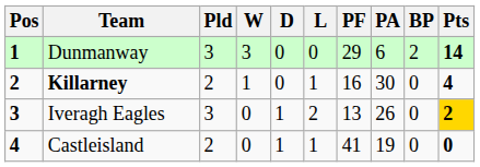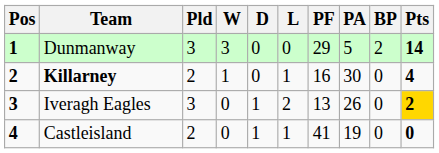 <table class="wikitable" style="float:left; margin-right:15px; text-align: left;">
 <tr>
 <th width="20">Pos</th>
 <th width="120">Team</th>
 <th width="20">Pld</th>
 <th width="20">W</th>
 <th width="20">D</th>
 <th width="20">L</th>
 <th width="20">PF</th>
 <th width="20">PA</th>
 <th width="20">BP</th>
 <th width="20">Pts</th>
 </tr>
 <tr bgcolor=#ccffcc>
 <td align=left><strong>1</strong></td>
 <td>Dunmanway</td>
 <td>3</td>
 <td>3</td>
 <td>0</td>
 <td>0</td>
 <td>29</td>
-<td>6</td>
+<td>5</td>
 <td>2</td>
 <td><strong>14</strong></td>
 </tr>
 <tr>
 <td align=left><strong>2</strong></td>
 <td><strong>Killarney</strong></td>
 <td>2</td>
 <td>1</td>
 <td>0</td>
 <td>1</td>
 <td>16</td>
 <td>30</td>
 <td>0</td>
 <td><strong>4</strong></td>
 </tr>
 <tr>
 <td align=left><strong>3</strong></td>
 <td>Iveragh Eagles</td>
 <td>3</td>
 <td>0</td>
 <td>1</td>
 <td>2</td>
 <td>13</td>
 <td>26</td>
 <td>0</td>
 <td style="background: gold;"><strong>2</strong></td>
 </tr>
 <tr>
 <td align=left><strong>4</strong></td>
 <td>Castleisland</td>
 <td>2</td>
 <td>0</td>
 <td>1</td>
 <td>1</td>
 <td>41</td>
 <td>19</td>
 <td>0</td>
 <td><strong>0</strong></td>
 </tr>
 </table>
